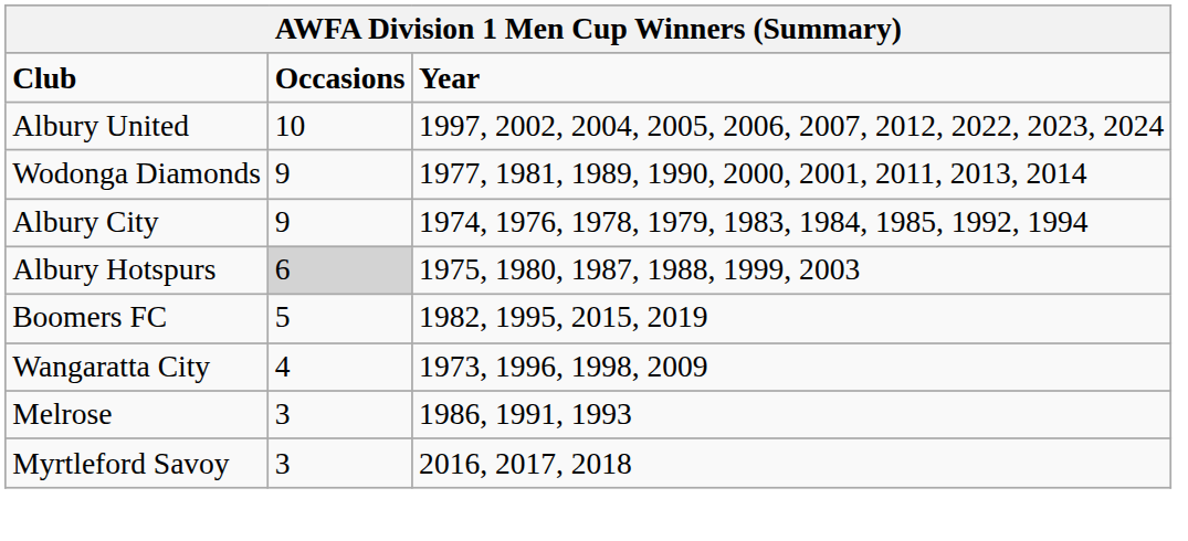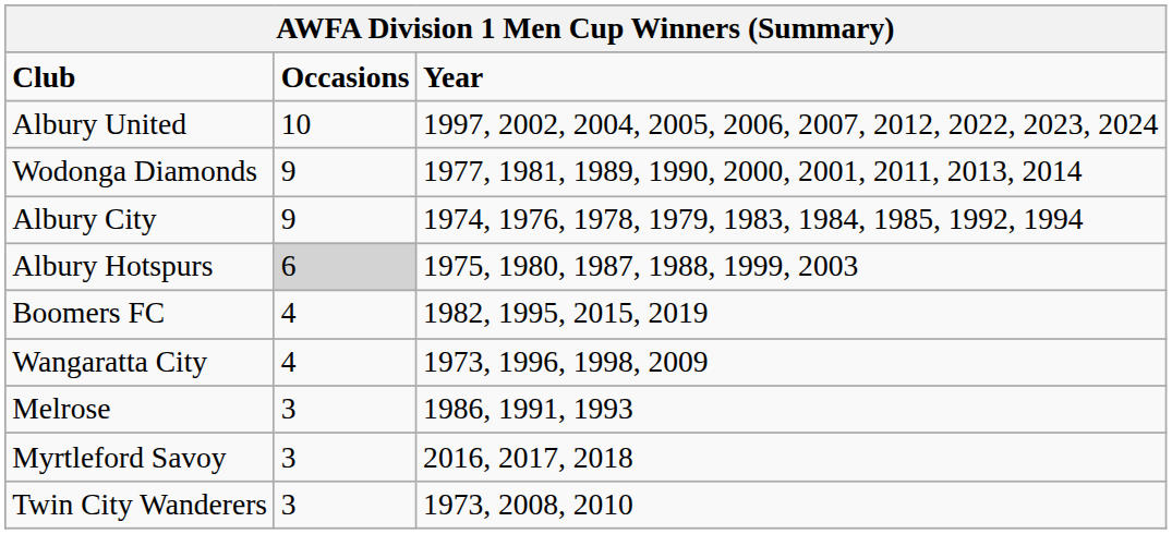 <table class="wikitable mw-collapsible mw-collapsed">
 <tr>
 <th colspan="3">AWFA Division 1 Men Cup Winners (Summary)</th>
 </tr>
 <tr>
 <td><strong>Club</strong></td>
 <td><strong>Occasions</strong></td>
 <td><strong>Year</strong></td>
 </tr>
 <tr>
 <td>Albury United</td>
 <td>10</td>
 <td>1997, 2002, 2004, 2005, 2006, 2007, 2012, 2022, 2023, 2024</td>
 </tr>
 <tr>
 <td>Wodonga Diamonds</td>
 <td>9</td>
 <td>1977, 1981, 1989, 1990, 2000, 2001, 2011, 2013, 2014</td>
 </tr>
 <tr>
 <td>Albury City</td>
 <td>9</td>
 <td>1974, 1976, 1978, 1979, 1983, 1984, 1985, 1992, 1994</td>
 </tr>
 <tr>
 <td>Albury Hotspurs</td>
 <td style="background: lightgrey;">6</td>
 <td>1975, 1980, 1987, 1988, 1999, 2003</td>
 </tr>
 <tr>
 <td>Boomers FC</td>
-<td>5</td>
+<td>4</td>
 <td>1982, 1995, 2015, 2019</td>
 </tr>
 <tr>
 <td>Wangaratta City</td>
 <td>4</td>
 <td>1973, 1996, 1998, 2009</td>
 </tr>
 <tr>
 <td>Melrose</td>
 <td>3</td>
 <td>1986, 1991, 1993</td>
 </tr>
 <tr>
 <td>Myrtleford Savoy</td>
 <td>3</td>
 <td>2016, 2017, 2018</td>
 </tr>
+<tr>
+<td>Twin City Wanderers</td>
+<td>3</td>
+<td>1973, 2008, 2010</td>
+</tr>
 </table>
